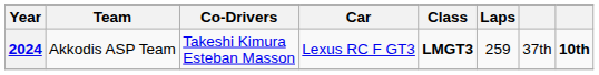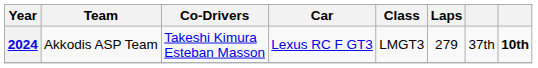 <table class="wikitable" style="text-align:center; font-size:90%">
 <tr>
 <th>Year</th>
 <th>Team</th>
 <th>Co-Drivers</th>
 <th>Car</th>
 <th>Class</th>
 <th>Laps</th>
 <th></th>
 <th></th>
 </tr>
 <tr>
 <th><a href='#'>2024</a></th>
 <td align="left"> Akkodis ASP Team</td>
 <td align="left"> <a href='#'>Takeshi Kimura</a><br> <a href='#'>Esteban Masson</a></td>
 <td align="left"><a href='#'>Lexus RC F GT3</a></td>
-<td><strong>LMGT3</strong></td>
-<td>259</td>
+<td>LMGT3</td>
+<td>279</td>
 <td>37th</td>
 <td><strong>10th</strong></td>
 </tr>
 <tr>
 </tr>
 </table>
